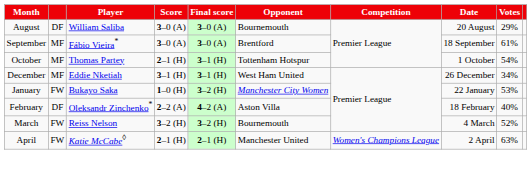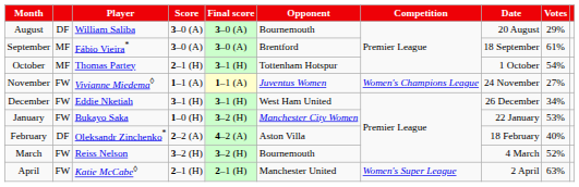 <table class="wikitable" style="text-align:center; font-size:85%;">
 <tr>
 <th style="background-color:#ee0107; color:#ffffff;">Month</th>
 <th style="background-color:#ee0107; color:#ffffff;"></th>
 <th style="background-color:#ee0107; color:#ffffff;">Player</th>
 <th style="background-color:#ee0107; color:#ffffff;">Score</th>
 <th style="background-color:#ee0107; color:#ffffff;">Final score</th>
 <th style="background-color:#ee0107; color:#ffffff;">Opponent</th>
 <th style="background-color:#ee0107; color:#ffffff;">Competition</th>
 <th style="background-color:#ee0107; color:#ffffff;">Date</th>
 <th style="background-color:#ee0107; color:#ffffff;">Votes</th>
 <th style="background-color:#ee0107; color:#ffffff;"></th>
 </tr>
 <tr>
 <td>August</td>
 <td>DF</td>
 <td style="text-align:left;"> <a href='#'>William Saliba</a></td>
 <td><strong>3</strong>–0 (A)</td>
 <td style="background:#ccffcc;"><strong>3</strong>–0 (A)</td>
 <td style="text-align:left;">Bournemouth</td>
 <td rowspan="3" style="text-align:left;">Premier League</td>
 <td style="text-align:right;">20 August</td>
 <td>29%</td>
 <td></td>
 </tr>
 <tr>
 <td>September</td>
 <td>MF</td>
 <td style="text-align:left;"> <a href='#'>Fábio Vieira</a><sup>*</sup></td>
 <td><strong>3</strong>–0 (A)</td>
 <td style="background:#ccffcc;"><strong>3</strong>–0 (A)</td>
 <td style="text-align:left;">Brentford</td>
 <td style="text-align:right;">18 September</td>
 <td>61%</td>
 <td></td>
 </tr>
 <tr>
 <td>October</td>
 <td>MF</td>
 <td style="text-align:left;"> <a href='#'>Thomas Partey</a></td>
 <td><strong>2</strong>–1 (H)</td>
 <td style="background:#ccffcc;"><strong>3</strong>–1 (H)</td>
 <td style="text-align:left;">Tottenham Hotspur</td>
 <td style="text-align:right;">1 October</td>
 <td>54%</td>
 <td></td>
 </tr>
 <tr>
+<td>November</td>
+<td>FW</td>
+<td style="text-align:left;"> <em><a href='#'>Vivianne Miedema</a></em><sup>◊</sup></td>
+<td><strong>1</strong>–1 (A)</td>
+<td style="background:#ffffcc;"><strong>1</strong>–1 (A)</td>
+<td style="text-align:left;"> <em><a href='#'>Juventus Women</a></em></td>
+<td style="text-align:left;"><em><a href='#'>Women's Champions League</a></em></td>
+<td style="text-align:right;">24 November</td>
+<td>27%</td>
+<td></td>
+</tr>
+<tr>
 <td>December</td>
-<td>MF</td>
+<td>FW</td>
 <td style="text-align:left;"> <a href='#'>Eddie Nketiah</a></td>
 <td><strong>3</strong>–1 (H)</td>
 <td style="background:#ccffcc;"><strong>3</strong>–1 (H)</td>
 <td style="text-align:left;">West Ham United</td>
 <td rowspan="4" style="text-align:left;">Premier League</td>
 <td style="text-align:right;">26 December</td>
 <td>34%</td>
 <td></td>
 </tr>
 <tr>
 <td>January</td>
 <td>FW</td>
 <td style="text-align:left;"> <a href='#'>Bukayo Saka</a></td>
 <td><strong>1</strong>–0 (H)</td>
 <td style="background:#ccffcc;"><strong>3</strong>–2 (H)</td>
 <td style="text-align:left;"><em><a href='#'>Manchester City Women</a></em></td>
 <td style="text-align:right;">22 January</td>
 <td>53%</td>
 <td></td>
 </tr>
 <tr>
 <td>February</td>
 <td>DF</td>
 <td style="text-align:left;"> <a href='#'>Oleksandr Zinchenko</a><sup>*</sup></td>
 <td><strong>2</strong>–2 (A)</td>
 <td style="background:#ccffcc;"><strong>4</strong>–2 (A)</td>
 <td style="text-align:left;">Aston Villa</td>
 <td style="text-align:right;">18 February</td>
 <td>40%</td>
 <td></td>
 </tr>
 <tr>
 <td>March</td>
 <td>FW</td>
 <td style="text-align:left;"> <a href='#'>Reiss Nelson</a></td>
 <td><strong>3</strong>–2 (H)</td>
 <td style="background:#ccffcc;"><strong>3</strong>–2 (H)</td>
 <td style="text-align:left;">Bournemouth</td>
 <td style="text-align:right;">4 March</td>
 <td>52%</td>
 <td></td>
 </tr>
 <tr>
 <td>April</td>
 <td>FW</td>
 <td style="text-align:left;"> <em><a href='#'>Katie McCabe</a></em><sup>◊</sup></td>
 <td><strong>2</strong>–1 (H)</td>
 <td style="background:#ccffcc;"><strong>2</strong>–1 (H)</td>
 <td style="text-align:left;">Manchester United</td>
-<td style="text-align:left;"><em><a href='#'>Women's Champions League</a></em></td>
+<td style="text-align:left;"><em><a href='#'>Women's Super League</a></em></td>
 <td style="text-align:right;">2 April</td>
 <td>63%</td>
 <td></td>
 </tr>
 </table>
